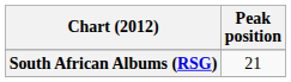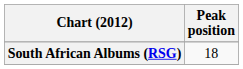 <table class="wikitable sortable plainrowheaders" style="text-align:center">
 <tr>
 <th scope="col">Chart (2012)</th>
 <th scope="col">Peak<br> position</th>
 </tr>
 <tr>
 </tr>
 <tr>
 </tr>
 <tr>
 </tr>
 <tr>
 </tr>
 <tr>
 </tr>
 <tr>
 </tr>
 <tr>
 </tr>
 <tr>
 </tr>
 <tr>
 <th scope="row">South African Albums (<a href='#'>RSG</a>)</th>
-<td>21</td>
+<td>18</td>
 </tr>
 <tr>
 </tr>
 <tr>
 </tr>
 <tr>
 </tr>
 </table>
